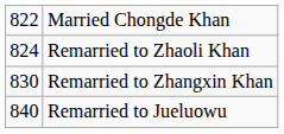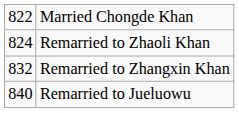 <table class="wikitable floatright">
 <tr>
 <td>822</td>
 <td>Married Chongde Khan</td>
 </tr>
 <tr>
 <td>824</td>
 <td>Remarried to Zhaoli Khan</td>
 </tr>
 <tr>
-<td>830</td>
+<td>832</td>
 <td>Remarried to Zhangxin Khan</td>
 </tr>
 <tr>
 <td>840</td>
 <td>Remarried to Jueluowu</td>
 </tr>
 </table>
